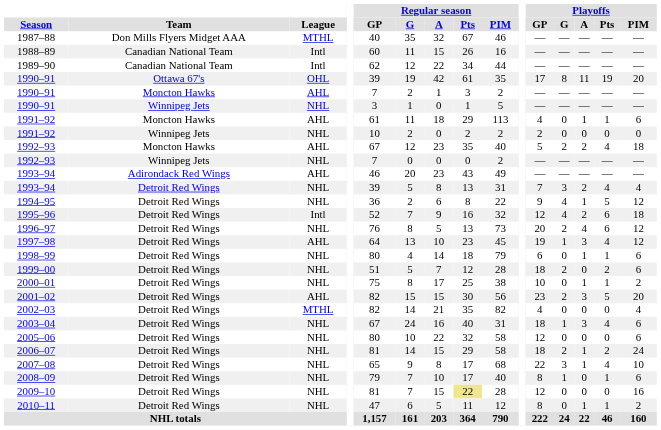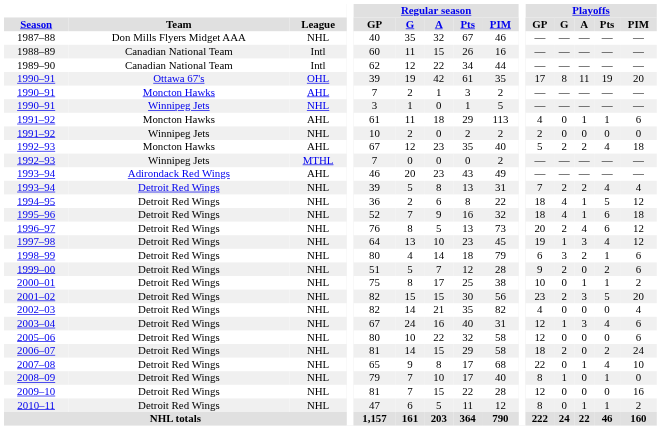 <table border="0" cellpadding="1" cellspacing="0" style="text-align:center; width:60em">
 <tr style="background: #e0e0e0;">
 <th colspan="3"  bgcolor="#ffffff"> </th>
 <th rowspan="99" bgcolor="#ffffff"> </th>
 <th colspan="5"><a href='#'>Regular season</a></th>
 <th rowspan="99" bgcolor="#ffffff"> </th>
 <th colspan="5"><a href='#'>Playoffs</a></th>
 </tr>
 <tr style="background: #e0e0e0;">
 <th><a href='#'>Season</a></th>
 <th>Team</th>
 <th>League</th>
 <th>GP</th>
 <th><a href='#'>G</a></th>
 <th><a href='#'>A</a></th>
 <th><a href='#'>Pts</a></th>
 <th><a href='#'>PIM</a></th>
 <th>GP</th>
 <th>G</th>
 <th>A</th>
 <th>Pts</th>
 <th>PIM</th>
 </tr>
 <tr>
 <td>1987–88</td>
 <td>Don Mills Flyers Midget AAA</td>
-<td><a href='#'>MTHL</a></td>
+<td>NHL</td>
 <td>40</td>
 <td>35</td>
 <td>32</td>
 <td>67</td>
 <td>46</td>
 <td>—</td>
 <td>—</td>
 <td>—</td>
 <td>—</td>
 <td>—</td>
 </tr>
 <tr style="background: #f0f0f0;">
 <td>1988–89</td>
 <td>Canadian National Team</td>
 <td>Intl</td>
 <td>60</td>
 <td>11</td>
 <td>15</td>
 <td>26</td>
 <td>16</td>
 <td>—</td>
 <td>—</td>
 <td>—</td>
 <td>—</td>
 <td>—</td>
 </tr>
 <tr>
 <td>1989–90</td>
 <td>Canadian National Team</td>
 <td>Intl</td>
 <td>62</td>
 <td>12</td>
 <td>22</td>
 <td>34</td>
 <td>44</td>
 <td>—</td>
 <td>—</td>
 <td>—</td>
 <td>—</td>
 <td>—</td>
 </tr>
 <tr style="background: #f0f0f0;">
 <td><a href='#'>1990–91</a></td>
 <td><a href='#'>Ottawa 67's</a></td>
 <td><a href='#'>OHL</a></td>
 <td>39</td>
 <td>19</td>
 <td>42</td>
 <td>61</td>
 <td>35</td>
 <td>17</td>
 <td>8</td>
 <td>11</td>
 <td>19</td>
 <td>20</td>
 </tr>
 <tr>
 <td><a href='#'>1990–91</a></td>
 <td><a href='#'>Moncton Hawks</a></td>
 <td><a href='#'>AHL</a></td>
 <td>7</td>
 <td>2</td>
 <td>1</td>
 <td>3</td>
 <td>2</td>
 <td>—</td>
 <td>—</td>
 <td>—</td>
 <td>—</td>
 <td>—</td>
 </tr>
 <tr style="background: #f0f0f0;">
 <td><a href='#'>1990–91</a></td>
 <td><a href='#'>Winnipeg Jets</a></td>
 <td><a href='#'>NHL</a></td>
 <td>3</td>
 <td>1</td>
 <td>0</td>
 <td>1</td>
 <td>5</td>
 <td>—</td>
 <td>—</td>
 <td>—</td>
 <td>—</td>
 <td>—</td>
 </tr>
 <tr>
 <td><a href='#'>1991–92</a></td>
 <td>Moncton Hawks</td>
 <td>AHL</td>
 <td>61</td>
 <td>11</td>
 <td>18</td>
 <td>29</td>
 <td>113</td>
 <td>4</td>
 <td>0</td>
 <td>1</td>
 <td>1</td>
 <td>6</td>
 </tr>
 <tr style="background: #f0f0f0;">
 <td><a href='#'>1991–92</a></td>
 <td>Winnipeg Jets</td>
 <td>NHL</td>
 <td>10</td>
 <td>2</td>
 <td>0</td>
 <td>2</td>
 <td>2</td>
 <td>2</td>
 <td>0</td>
 <td>0</td>
 <td>0</td>
 <td>0</td>
 </tr>
 <tr>
 <td><a href='#'>1992–93</a></td>
 <td>Moncton Hawks</td>
 <td>AHL</td>
 <td>67</td>
 <td>12</td>
 <td>23</td>
 <td>35</td>
 <td>40</td>
 <td>5</td>
 <td>2</td>
 <td>2</td>
 <td>4</td>
 <td>18</td>
 </tr>
 <tr style="background: #f0f0f0;">
 <td><a href='#'>1992–93</a></td>
 <td>Winnipeg Jets</td>
-<td>NHL</td>
+<td><a href='#'>MTHL</a></td>
 <td>7</td>
 <td>0</td>
 <td>0</td>
 <td>0</td>
 <td>2</td>
 <td>—</td>
 <td>—</td>
 <td>—</td>
 <td>—</td>
 <td>—</td>
 </tr>
 <tr>
 <td><a href='#'>1993–94</a></td>
 <td><a href='#'>Adirondack Red Wings</a></td>
 <td>AHL</td>
 <td>46</td>
 <td>20</td>
 <td>23</td>
 <td>43</td>
 <td>49</td>
 <td>—</td>
 <td>—</td>
 <td>—</td>
 <td>—</td>
 <td>—</td>
 </tr>
 <tr style="background: #f0f0f0;">
 <td><a href='#'>1993–94</a></td>
 <td><a href='#'>Detroit Red Wings</a></td>
 <td>NHL</td>
 <td>39</td>
 <td>5</td>
 <td>8</td>
 <td>13</td>
 <td>31</td>
 <td>7</td>
-<td>3</td>
+<td>2</td>
 <td>2</td>
 <td>4</td>
 <td>4</td>
 </tr>
 <tr>
 <td><a href='#'>1994–95</a></td>
 <td>Detroit Red Wings</td>
 <td>NHL</td>
 <td>36</td>
 <td>2</td>
 <td>6</td>
 <td>8</td>
 <td>22</td>
-<td>9</td>
+<td>18</td>
 <td>4</td>
 <td>1</td>
 <td>5</td>
 <td>12</td>
 </tr>
 <tr style="background: #f0f0f0;">
 <td><a href='#'>1995–96</a></td>
 <td>Detroit Red Wings</td>
-<td>Intl</td>
+<td>NHL</td>
 <td>52</td>
 <td>7</td>
 <td>9</td>
 <td>16</td>
 <td>32</td>
-<td>12</td>
+<td>18</td>
 <td>4</td>
-<td>2</td>
+<td>1</td>
 <td>6</td>
 <td>18</td>
 </tr>
 <tr>
 <td><a href='#'>1996–97</a></td>
 <td>Detroit Red Wings</td>
 <td>NHL</td>
 <td>76</td>
 <td>8</td>
 <td>5</td>
 <td>13</td>
 <td>73</td>
 <td>20</td>
 <td>2</td>
 <td>4</td>
 <td>6</td>
 <td>12</td>
 </tr>
 <tr style="background: #f0f0f0;">
 <td><a href='#'>1997–98</a></td>
 <td>Detroit Red Wings</td>
-<td>AHL</td>
+<td>NHL</td>
 <td>64</td>
 <td>13</td>
 <td>10</td>
 <td>23</td>
 <td>45</td>
 <td>19</td>
 <td>1</td>
 <td>3</td>
 <td>4</td>
 <td>12</td>
 </tr>
 <tr>
 <td><a href='#'>1998–99</a></td>
 <td>Detroit Red Wings</td>
 <td>NHL</td>
 <td>80</td>
 <td>4</td>
 <td>14</td>
 <td>18</td>
 <td>79</td>
 <td>6</td>
-<td>0</td>
-<td>1</td>
+<td>3</td>
+<td>2</td>
 <td>1</td>
 <td>6</td>
 </tr>
 <tr style="background: #f0f0f0;">
 <td><a href='#'>1999–00</a></td>
 <td>Detroit Red Wings</td>
 <td>NHL</td>
 <td>51</td>
 <td>5</td>
 <td>7</td>
 <td>12</td>
 <td>28</td>
-<td>18</td>
+<td>9</td>
 <td>2</td>
 <td>0</td>
 <td>2</td>
 <td>6</td>
 </tr>
 <tr>
 <td><a href='#'>2000–01</a></td>
 <td>Detroit Red Wings</td>
 <td>NHL</td>
 <td>75</td>
 <td>8</td>
 <td>17</td>
 <td>25</td>
 <td>38</td>
 <td>10</td>
 <td>0</td>
 <td>1</td>
 <td>1</td>
 <td>2</td>
 </tr>
 <tr style="background: #f0f0f0;">
 <td><a href='#'>2001–02</a></td>
 <td>Detroit Red Wings</td>
-<td>AHL</td>
+<td>NHL</td>
 <td>82</td>
 <td>15</td>
 <td>15</td>
 <td>30</td>
 <td>56</td>
 <td>23</td>
 <td>2</td>
 <td>3</td>
 <td>5</td>
 <td>20</td>
 </tr>
 <tr>
 <td><a href='#'>2002–03</a></td>
 <td>Detroit Red Wings</td>
-<td><a href='#'>MTHL</a></td>
+<td>NHL</td>
 <td>82</td>
 <td>14</td>
 <td>21</td>
 <td>35</td>
 <td>82</td>
 <td>4</td>
 <td>0</td>
 <td>0</td>
 <td>0</td>
 <td>4</td>
 </tr>
 <tr style="background: #f0f0f0;">
 <td><a href='#'>2003–04</a></td>
 <td>Detroit Red Wings</td>
 <td>NHL</td>
 <td>67</td>
 <td>24</td>
 <td>16</td>
 <td>40</td>
 <td>31</td>
-<td>18</td>
+<td>12</td>
 <td>1</td>
 <td>3</td>
 <td>4</td>
 <td>6</td>
 </tr>
 <tr>
 <td><a href='#'>2005–06</a></td>
 <td>Detroit Red Wings</td>
 <td>NHL</td>
 <td>80</td>
 <td>10</td>
 <td>22</td>
 <td>32</td>
 <td>58</td>
 <td>12</td>
 <td>0</td>
 <td>0</td>
 <td>0</td>
 <td>6</td>
 </tr>
 <tr ALIGN="center" bgcolor="#f0f0f0">
 <td><a href='#'>2006–07</a></td>
 <td>Detroit Red Wings</td>
 <td>NHL</td>
 <td>81</td>
 <td>14</td>
 <td>15</td>
 <td>29</td>
 <td>58</td>
 <td>18</td>
 <td>2</td>
-<td>1</td>
+<td>0</td>
 <td>2</td>
 <td>24</td>
 </tr>
 <tr>
 <td><a href='#'>2007–08</a></td>
 <td>Detroit Red Wings</td>
 <td>NHL</td>
 <td>65</td>
 <td>9</td>
 <td>8</td>
 <td>17</td>
 <td>68</td>
 <td>22</td>
-<td>3</td>
+<td>0</td>
 <td>1</td>
 <td>4</td>
 <td>10</td>
 </tr>
 <tr ALIGN="center" bgcolor="#f0f0f0">
 <td><a href='#'>2008–09</a></td>
 <td>Detroit Red Wings</td>
 <td>NHL</td>
 <td>79</td>
 <td>7</td>
 <td>10</td>
 <td>17</td>
 <td>40</td>
 <td>8</td>
 <td>1</td>
 <td>0</td>
 <td>1</td>
-<td>6</td>
+<td>0</td>
 </tr>
 <tr>
 <td><a href='#'>2009–10</a></td>
 <td>Detroit Red Wings</td>
 <td>NHL</td>
 <td>81</td>
 <td>7</td>
 <td>15</td>
-<td style="background: khaki;">22</td>
+<td>22</td>
 <td>28</td>
 <td>12</td>
 <td>0</td>
 <td>0</td>
 <td>0</td>
 <td>16</td>
 </tr>
 <tr ALIGN="center" bgcolor="#f0f0f0">
 <td><a href='#'>2010–11</a></td>
 <td>Detroit Red Wings</td>
 <td>NHL</td>
 <td>47</td>
 <td>6</td>
 <td>5</td>
 <td>11</td>
 <td>12</td>
 <td>8</td>
 <td>0</td>
 <td>1</td>
 <td>1</td>
 <td>2</td>
 </tr>
 <tr style="background: #e0e0e0;">
 <th colspan="3">NHL totals</th>
 <th>1,157</th>
 <th>161</th>
 <th>203</th>
 <th>364</th>
 <th>790</th>
 <th>222</th>
 <th>24</th>
 <th>22</th>
 <th>46</th>
 <th>160</th>
 </tr>
 </table>
